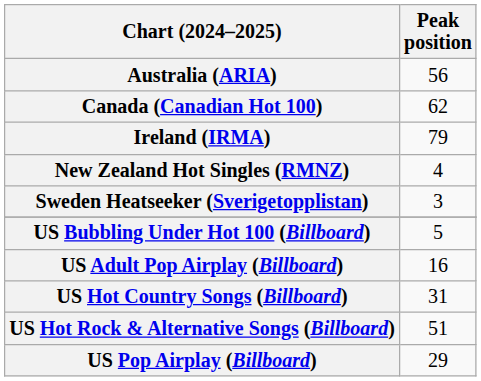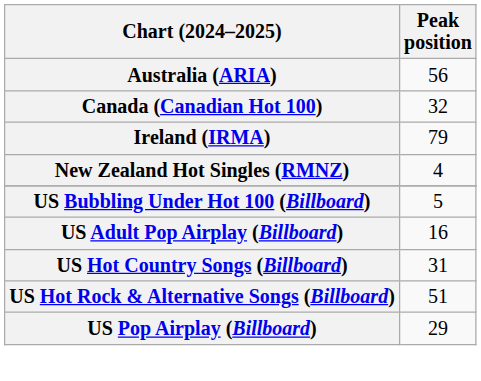 <table class="wikitable sortable plainrowheaders" style="text-align:center">
 <tr>
 <th scope="col">Chart (2024–2025)</th>
 <th scope="col">Peak<br>position</th>
 </tr>
 <tr>
 <th scope="row">Australia (<a href='#'>ARIA</a>)</th>
 <td>56</td>
 </tr>
 <tr>
 <th scope="row">Canada (<a href='#'>Canadian Hot 100</a>)</th>
-<td>62</td>
+<td>32</td>
 </tr>
 <tr>
 <th scope="row">Ireland (<a href='#'>IRMA</a>)</th>
 <td>79</td>
 </tr>
 <tr>
 <th scope="row">New Zealand Hot Singles (<a href='#'>RMNZ</a>)</th>
 <td>4</td>
-</tr>
-<tr>
-<th scope="row">Sweden Heatseeker (<a href='#'>Sverigetopplistan</a>)</th>
-<td>3</td>
 </tr>
 <tr>
 </tr>
 <tr>
 <th scope="row">US <a href='#'>Bubbling Under Hot 100</a> (<em><a href='#'>Billboard</a></em>)</th>
 <td>5</td>
 </tr>
 <tr>
 <th scope="row">US <a href='#'>Adult Pop Airplay</a> (<em><a href='#'>Billboard</a></em>)</th>
 <td>16</td>
 </tr>
 <tr>
 <th scope="row">US <a href='#'>Hot Country Songs</a> (<em><a href='#'>Billboard</a></em>)</th>
 <td>31</td>
 </tr>
 <tr>
 <th scope="row">US <a href='#'>Hot Rock & Alternative Songs</a> (<em><a href='#'>Billboard</a></em>)</th>
 <td>51</td>
 </tr>
 <tr>
 <th scope="row">US <a href='#'>Pop Airplay</a> (<em><a href='#'>Billboard</a></em>)</th>
 <td>29</td>
 </tr>
 </table>
